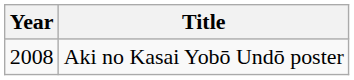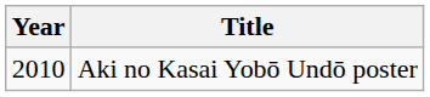 <table class="wikitable">
 <tr>
 <th>Year</th>
 <th>Title</th>
 </tr>
 <tr>
-<td>2008</td>
+<td>2010</td>
 <td>Aki no Kasai Yobō Undō poster</td>
 </tr>
 </table>
